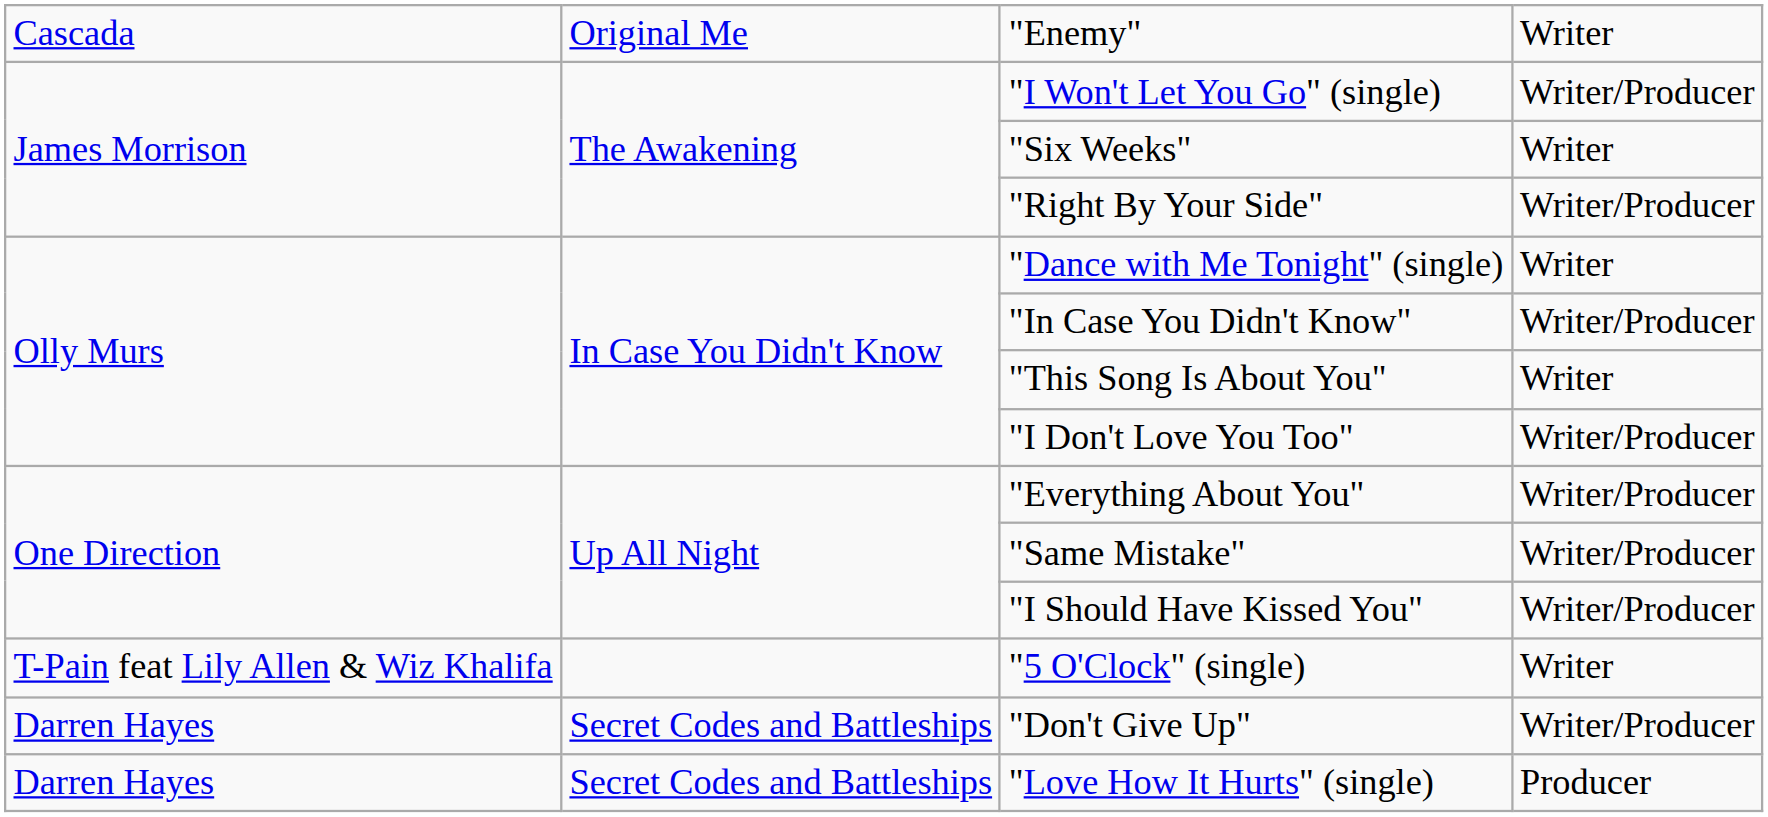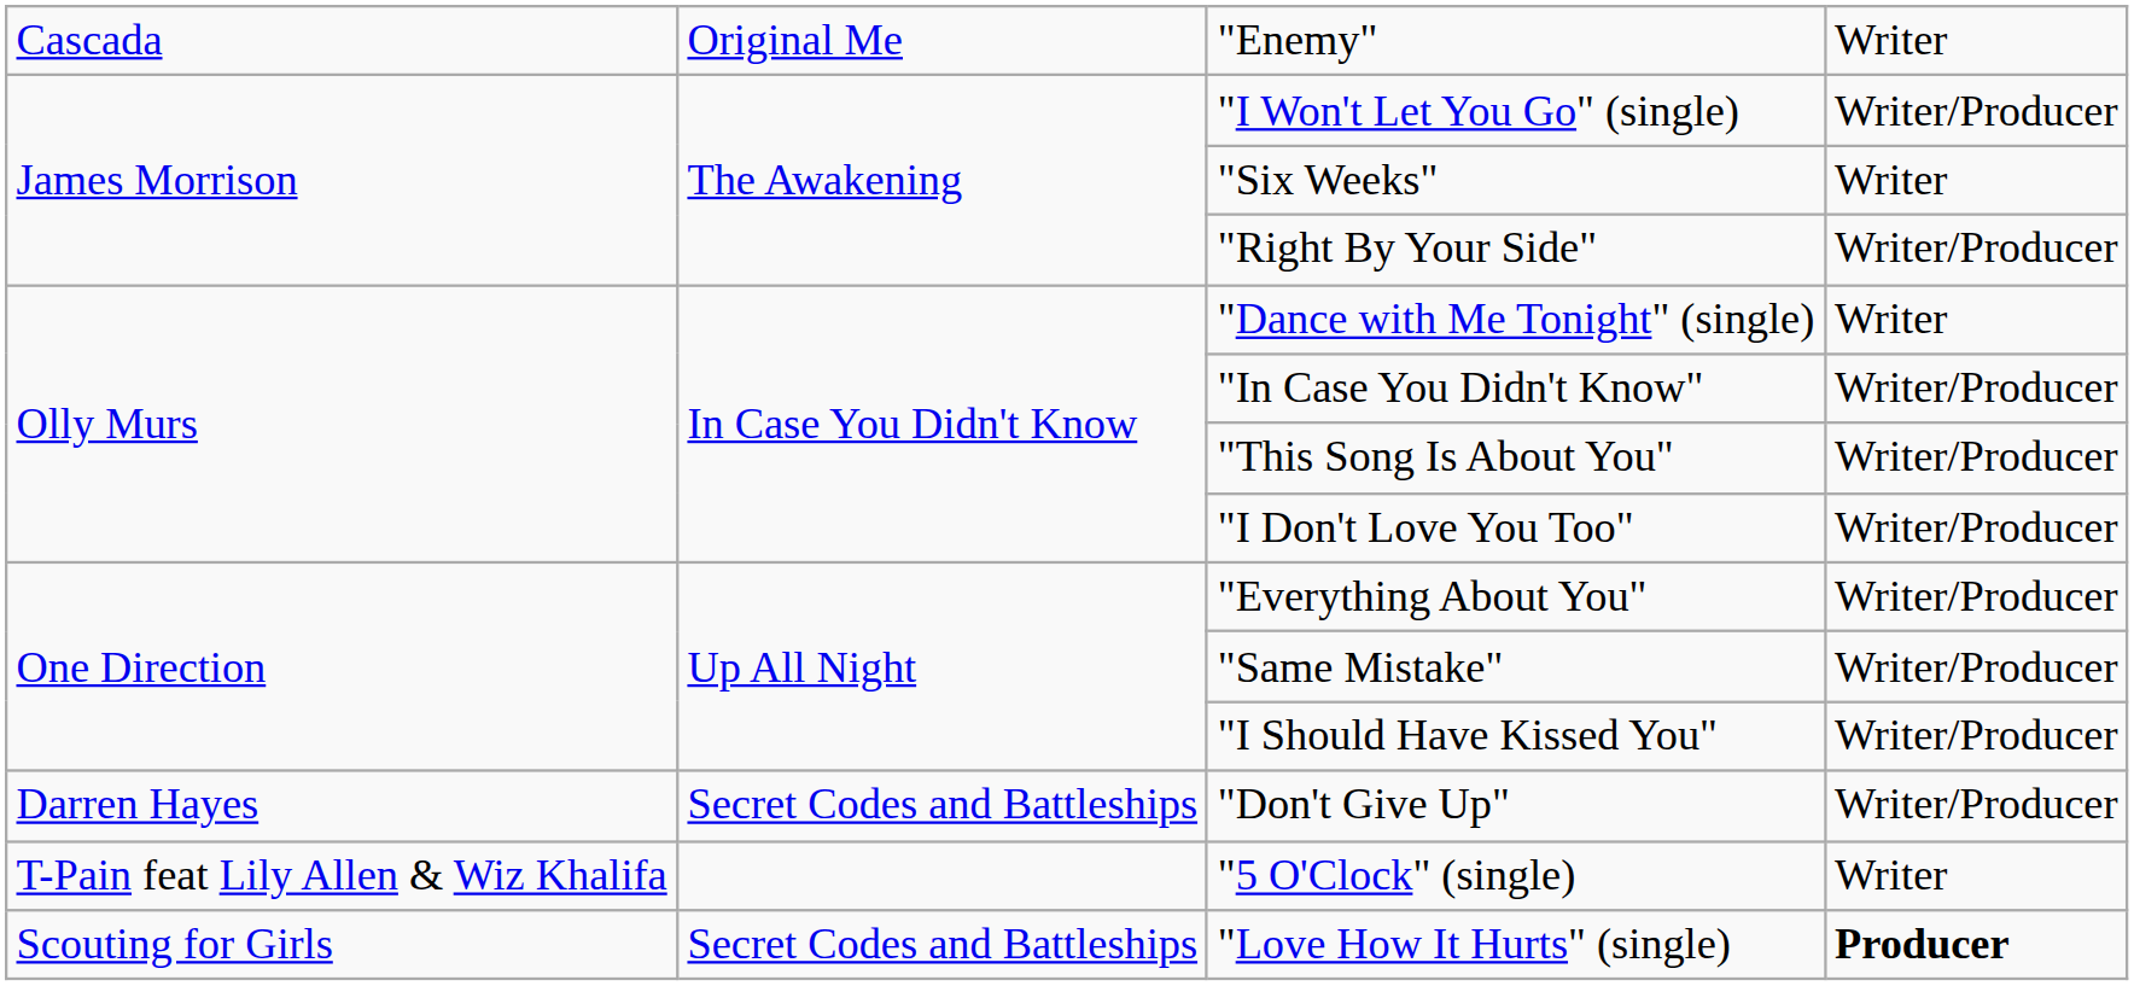 <table class="wikitable">
 <tr>
 <td><a href='#'>Cascada</a></td>
 <td><a href='#'>Original Me</a></td>
 <td>"Enemy"</td>
 <td>Writer</td>
 </tr>
 <tr>
 <td rowspan="3"><a href='#'>James Morrison</a></td>
 <td rowspan="3"><a href='#'>The Awakening</a></td>
 <td>"<a href='#'>I Won't Let You Go</a>" (single)</td>
 <td>Writer/Producer</td>
 </tr>
 <tr>
 <td>"Six Weeks"</td>
 <td>Writer</td>
 </tr>
 <tr>
 <td>"Right By Your Side"</td>
 <td>Writer/Producer</td>
 </tr>
 <tr>
 <td rowspan="4"><a href='#'>Olly Murs</a></td>
 <td rowspan="4"><a href='#'>In Case You Didn't Know</a></td>
 <td>"<a href='#'>Dance with Me Tonight</a>" (single)</td>
 <td>Writer</td>
 </tr>
 <tr>
 <td>"In Case You Didn't Know"</td>
 <td>Writer/Producer</td>
 </tr>
 <tr>
 <td>"This Song Is About You"</td>
-<td>Writer</td>
+<td>Writer/Producer</td>
 </tr>
 <tr>
 <td>"I Don't Love You Too"</td>
 <td>Writer/Producer</td>
 </tr>
 <tr>
 <td rowspan="3"><a href='#'>One Direction</a></td>
 <td rowspan="3"><a href='#'>Up All Night</a></td>
 <td>"Everything About You"</td>
 <td>Writer/Producer</td>
 </tr>
 <tr>
 <td>"Same Mistake"</td>
 <td>Writer/Producer</td>
 </tr>
 <tr>
 <td>"I Should Have Kissed You"</td>
 <td>Writer/Producer</td>
 </tr>
 <tr>
+<td><a href='#'>Darren Hayes</a></td>
+<td><a href='#'>Secret Codes and Battleships</a></td>
+<td>"Don't Give Up"</td>
+<td>Writer/Producer</td>
+</tr>
+<tr>
 <td><a href='#'>T-Pain</a> feat <a href='#'>Lily Allen</a> & <a href='#'>Wiz Khalifa</a></td>
 <td></td>
 <td>"<a href='#'>5 O'Clock</a>" (single)</td>
 <td>Writer</td>
 </tr>
 <tr>
-<td><a href='#'>Darren Hayes</a></td>
-<td><a href='#'>Secret Codes and Battleships</a></td>
-<td>"Don't Give Up"</td>
-<td>Writer/Producer</td>
-</tr>
-<tr>
-<td><a href='#'>Darren Hayes</a></td>
+<td><a href='#'>Scouting for Girls</a></td>
 <td><a href='#'>Secret Codes and Battleships</a></td>
 <td>"<a href='#'>Love How It Hurts</a>" (single)</td>
-<td>Producer</td>
+<td><strong>Producer</strong></td>
 </tr>
 </table>
